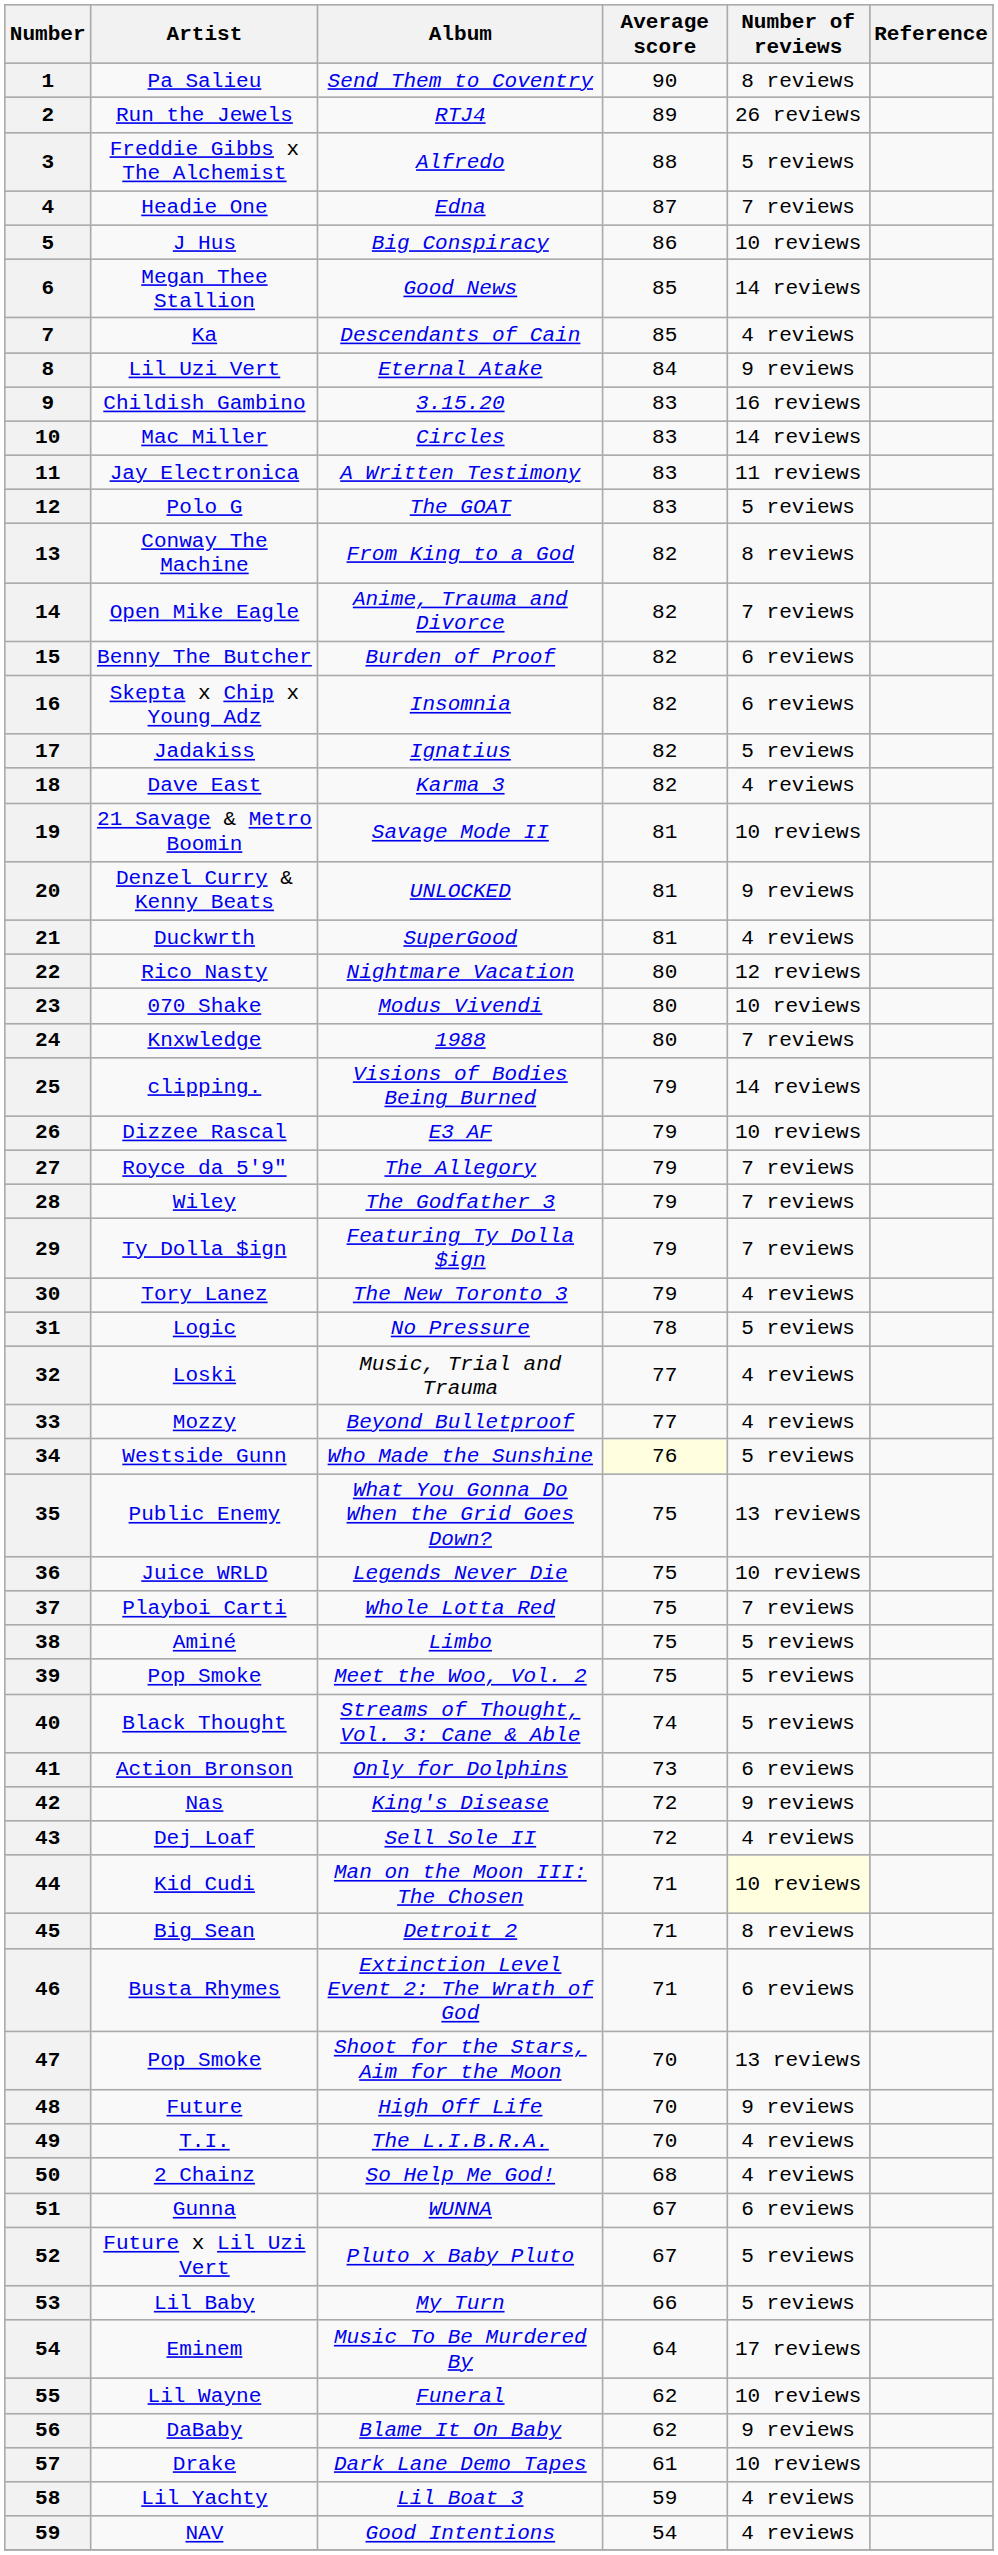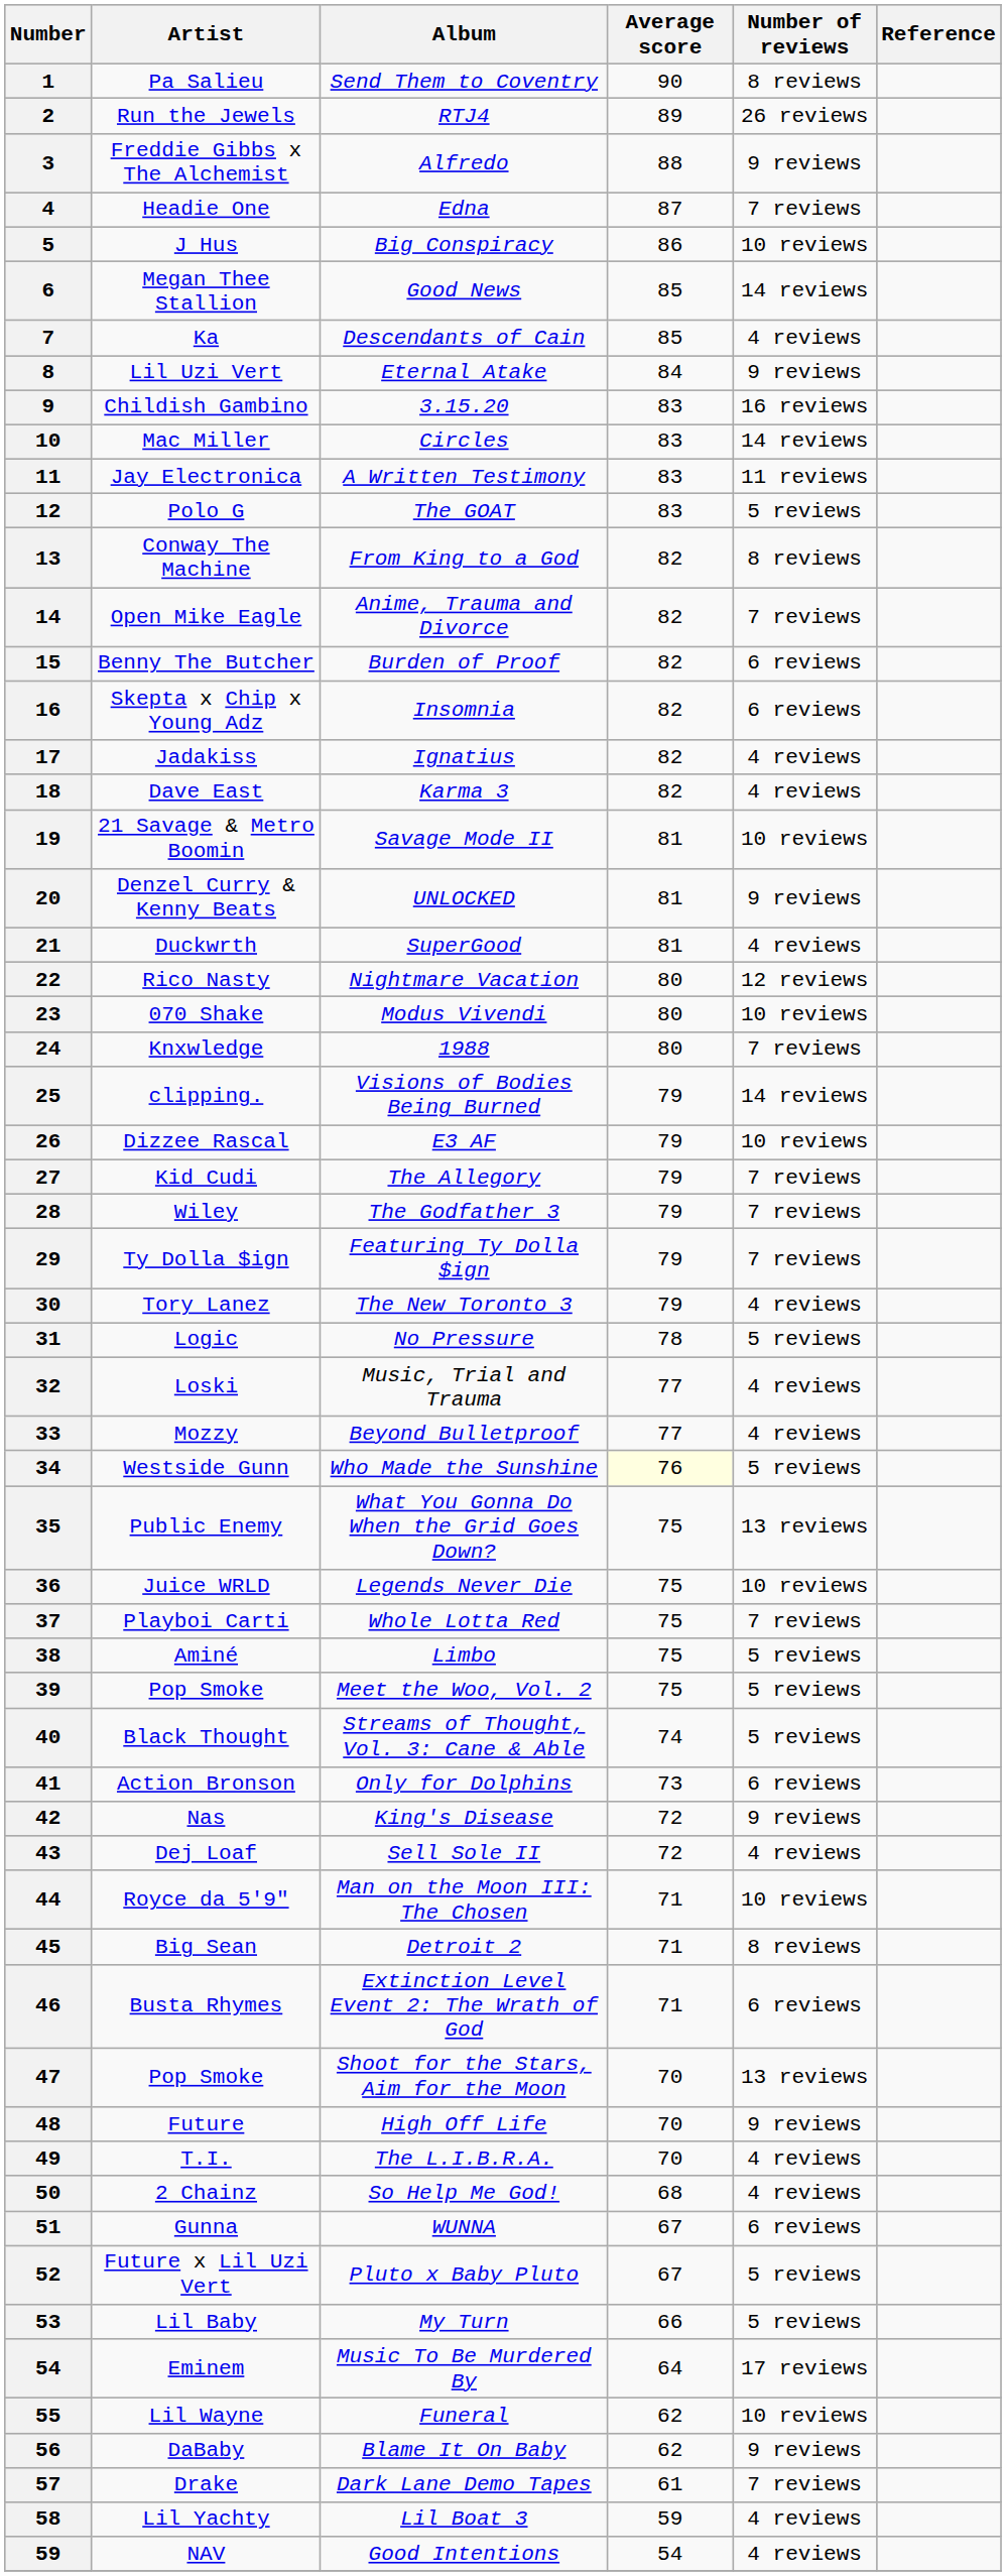 <table class="wikitable sortable" style="text-align:center;">
 <tr>
 <th scope="col">Number</th>
 <th scope="col">Artist</th>
 <th scope="col">Album</th>
 <th scope="col">Average score</th>
 <th scope="col">Number of reviews</th>
 <th scope="col">Reference</th>
 </tr>
 <tr>
 <th scope="row">1</th>
 <td><a href='#'>Pa Salieu</a></td>
 <td><em><a href='#'>Send Them to Coventry</a></em></td>
 <td>90</td>
 <td>8 reviews</td>
 <td></td>
 </tr>
 <tr>
 <th scope="row">2</th>
 <td><a href='#'>Run the Jewels</a></td>
 <td><em><a href='#'>RTJ4</a></em></td>
 <td>89</td>
 <td>26 reviews</td>
 <td></td>
 </tr>
 <tr>
 <th scope="row">3</th>
 <td><a href='#'>Freddie Gibbs</a> x <a href='#'>The Alchemist</a></td>
 <td><em><a href='#'>Alfredo</a></em></td>
 <td>88</td>
-<td>5 reviews</td>
+<td>9 reviews</td>
 <td></td>
 </tr>
 <tr>
 <th scope="row">4</th>
 <td><a href='#'>Headie One</a></td>
 <td><em><a href='#'>Edna</a></em></td>
 <td>87</td>
 <td>7 reviews</td>
 <td></td>
 </tr>
 <tr>
 <th scope="row">5</th>
 <td><a href='#'>J Hus</a></td>
 <td><em><a href='#'>Big Conspiracy</a></em></td>
 <td>86</td>
 <td>10 reviews</td>
 <td></td>
 </tr>
 <tr>
 <th scope="row">6</th>
 <td><a href='#'>Megan Thee Stallion</a></td>
 <td><em><a href='#'>Good News</a></em></td>
 <td>85</td>
 <td>14 reviews</td>
 <td></td>
 </tr>
 <tr>
 <th scope="row">7</th>
 <td><a href='#'>Ka</a></td>
 <td><em><a href='#'>Descendants of Cain</a></em></td>
 <td>85</td>
 <td>4 reviews</td>
 <td></td>
 </tr>
 <tr>
 <th scope="row">8</th>
 <td><a href='#'>Lil Uzi Vert</a></td>
 <td><em><a href='#'>Eternal Atake</a></em></td>
 <td>84</td>
 <td>9 reviews</td>
 <td></td>
 </tr>
 <tr>
 <th scope="row">9</th>
 <td><a href='#'>Childish Gambino</a></td>
 <td><em><a href='#'>3.15.20</a></em></td>
 <td>83</td>
 <td>16 reviews</td>
 <td></td>
 </tr>
 <tr>
 <th scope="row">10</th>
 <td><a href='#'>Mac Miller</a></td>
 <td><em><a href='#'>Circles</a></em></td>
 <td>83</td>
 <td>14 reviews</td>
 <td></td>
 </tr>
 <tr>
 <th scope="row">11</th>
 <td><a href='#'>Jay Electronica</a></td>
 <td><em><a href='#'>A Written Testimony</a></em></td>
 <td>83</td>
 <td>11 reviews</td>
 <td></td>
 </tr>
 <tr>
 <th scope="row">12</th>
 <td><a href='#'>Polo G</a></td>
 <td><em><a href='#'>The GOAT</a></em></td>
 <td>83</td>
 <td>5 reviews</td>
 <td></td>
 </tr>
 <tr>
 <th scope="row">13</th>
 <td><a href='#'>Conway The Machine</a></td>
 <td><em><a href='#'>From King to a God</a></em></td>
 <td>82</td>
 <td>8 reviews</td>
 <td></td>
 </tr>
 <tr>
 <th scope="row">14</th>
 <td><a href='#'>Open Mike Eagle</a></td>
 <td><em><a href='#'>Anime, Trauma and Divorce</a></em></td>
 <td>82</td>
 <td>7 reviews</td>
 <td></td>
 </tr>
 <tr>
 <th scope="row">15</th>
 <td><a href='#'>Benny The Butcher</a></td>
 <td><em><a href='#'>Burden of Proof</a></em></td>
 <td>82</td>
 <td>6 reviews</td>
 <td></td>
 </tr>
 <tr>
 <th scope="row">16</th>
 <td><a href='#'>Skepta</a> x <a href='#'>Chip</a> x <a href='#'>Young Adz</a></td>
 <td><em><a href='#'>Insomnia</a></em></td>
 <td>82</td>
 <td>6 reviews</td>
 <td></td>
 </tr>
 <tr>
 <th scope="row">17</th>
 <td><a href='#'>Jadakiss</a></td>
 <td><em><a href='#'>Ignatius</a></em></td>
 <td>82</td>
-<td>5 reviews</td>
+<td>4 reviews</td>
 <td></td>
 </tr>
 <tr>
 <th scope="row">18</th>
 <td><a href='#'>Dave East</a></td>
 <td><em><a href='#'>Karma 3</a></em></td>
 <td>82</td>
 <td>4 reviews</td>
 <td></td>
 </tr>
 <tr>
 <th scope="row">19</th>
 <td><a href='#'>21 Savage</a> & <a href='#'>Metro Boomin</a></td>
 <td><em><a href='#'>Savage Mode II</a></em></td>
 <td>81</td>
 <td>10 reviews</td>
 <td></td>
 </tr>
 <tr>
 <th scope="row">20</th>
 <td><a href='#'>Denzel Curry</a> & <a href='#'>Kenny Beats</a></td>
 <td><em><a href='#'>UNLOCKED</a></em></td>
 <td>81</td>
 <td>9 reviews</td>
 <td></td>
 </tr>
 <tr>
 <th scope="row">21</th>
 <td><a href='#'>Duckwrth</a></td>
 <td><em><a href='#'>SuperGood</a></em></td>
 <td>81</td>
 <td>4 reviews</td>
 <td></td>
 </tr>
 <tr>
 <th scope="row">22</th>
 <td><a href='#'>Rico Nasty</a></td>
 <td><em><a href='#'>Nightmare Vacation</a></em></td>
 <td>80</td>
 <td>12 reviews</td>
 <td></td>
 </tr>
 <tr>
 <th scope="row">23</th>
 <td><a href='#'>070 Shake</a></td>
 <td><em><a href='#'>Modus Vivendi</a></em></td>
 <td>80</td>
 <td>10 reviews</td>
 <td></td>
 </tr>
 <tr>
 <th scope="row">24</th>
 <td><a href='#'>Knxwledge</a></td>
 <td><em><a href='#'>1988</a></em></td>
 <td>80</td>
 <td>7 reviews</td>
 <td></td>
 </tr>
 <tr>
 <th scope="row">25</th>
 <td><a href='#'>clipping.</a></td>
 <td><em><a href='#'>Visions of Bodies Being Burned</a></em></td>
 <td>79</td>
 <td>14 reviews</td>
 <td></td>
 </tr>
 <tr>
 <th scope="row">26</th>
 <td><a href='#'>Dizzee Rascal</a></td>
 <td><em><a href='#'>E3 AF</a></em></td>
 <td>79</td>
 <td>10 reviews</td>
 <td></td>
 </tr>
 <tr>
 <th scope="row">27</th>
-<td><a href='#'>Royce da 5'9"</a></td>
+<td><a href='#'>Kid Cudi</a></td>
 <td><em><a href='#'>The Allegory</a></em></td>
 <td>79</td>
 <td>7 reviews</td>
 <td></td>
 </tr>
 <tr>
 <th scope="row">28</th>
 <td><a href='#'>Wiley</a></td>
 <td><em><a href='#'>The Godfather 3</a></em></td>
 <td>79</td>
 <td>7 reviews</td>
 <td></td>
 </tr>
 <tr>
 <th scope="row">29</th>
 <td><a href='#'>Ty Dolla $ign</a></td>
 <td><em><a href='#'>Featuring Ty Dolla $ign</a></em></td>
 <td>79</td>
 <td>7 reviews</td>
 <td></td>
 </tr>
 <tr>
 <th scope="row">30</th>
 <td><a href='#'>Tory Lanez</a></td>
 <td><em><a href='#'>The New Toronto 3</a></em></td>
 <td>79</td>
 <td>4 reviews</td>
 <td></td>
 </tr>
 <tr>
 <th scope="row">31</th>
 <td><a href='#'>Logic</a></td>
 <td><em><a href='#'>No Pressure</a></em></td>
 <td>78</td>
 <td>5 reviews</td>
 <td></td>
 </tr>
 <tr>
 <th scope="row">32</th>
 <td><a href='#'>Loski</a></td>
 <td><em>Music, Trial and Trauma</em></td>
 <td>77</td>
 <td>4 reviews</td>
 <td></td>
 </tr>
 <tr>
 <th scope="row">33</th>
 <td><a href='#'>Mozzy</a></td>
 <td><em><a href='#'>Beyond Bulletproof</a></em></td>
 <td>77</td>
 <td>4 reviews</td>
 <td></td>
 </tr>
 <tr>
 <th scope="row">34</th>
 <td><a href='#'>Westside Gunn</a></td>
 <td><em><a href='#'>Who Made the Sunshine</a></em></td>
 <td style="background: lightyellow;">76</td>
 <td>5 reviews</td>
 <td></td>
 </tr>
 <tr>
 <th scope="row">35</th>
 <td><a href='#'>Public Enemy</a></td>
 <td><em><a href='#'>What You Gonna Do When the Grid Goes Down?</a></em></td>
 <td>75</td>
 <td>13 reviews</td>
 <td></td>
 </tr>
 <tr>
 <th scope="row">36</th>
 <td><a href='#'>Juice WRLD</a></td>
 <td><em><a href='#'>Legends Never Die</a></em></td>
 <td>75</td>
 <td>10 reviews</td>
 <td></td>
 </tr>
 <tr>
 <th scope="row">37</th>
 <td><a href='#'>Playboi Carti</a></td>
 <td><em><a href='#'>Whole Lotta Red</a></em></td>
 <td>75</td>
 <td>7 reviews</td>
 <td></td>
 </tr>
 <tr>
 <th scope="row">38</th>
 <td><a href='#'>Aminé</a></td>
 <td><em><a href='#'>Limbo</a></em></td>
 <td>75</td>
 <td>5 reviews</td>
 <td></td>
 </tr>
 <tr>
 <th scope="row">39</th>
 <td><a href='#'>Pop Smoke</a></td>
 <td><em><a href='#'>Meet the Woo, Vol. 2</a></em></td>
 <td>75</td>
 <td>5 reviews</td>
 <td></td>
 </tr>
 <tr>
 <th scope="row">40</th>
 <td><a href='#'>Black Thought</a></td>
 <td><em><a href='#'>Streams of Thought, Vol. 3: Cane & Able</a></em></td>
 <td>74</td>
 <td>5 reviews</td>
 <td></td>
 </tr>
 <tr>
 <th scope="row">41</th>
 <td><a href='#'>Action Bronson</a></td>
 <td><em><a href='#'>Only for Dolphins</a></em></td>
 <td>73</td>
 <td>6 reviews</td>
 <td></td>
 </tr>
 <tr>
 <th scope="row">42</th>
 <td><a href='#'>Nas</a></td>
 <td><em><a href='#'>King's Disease</a></em></td>
 <td>72</td>
 <td>9 reviews</td>
 <td></td>
 </tr>
 <tr>
 <th scope="row">43</th>
 <td><a href='#'>Dej Loaf</a></td>
 <td><em><a href='#'>Sell Sole II</a></em></td>
 <td>72</td>
 <td>4 reviews</td>
 <td></td>
 </tr>
 <tr>
 <th scope="row">44</th>
-<td><a href='#'>Kid Cudi</a></td>
+<td><a href='#'>Royce da 5'9"</a></td>
 <td><em><a href='#'>Man on the Moon III: The Chosen</a></em></td>
 <td>71</td>
-<td style="background: lightyellow;">10 reviews</td>
+<td>10 reviews</td>
 <td></td>
 </tr>
 <tr>
 <th scope="row">45</th>
 <td><a href='#'>Big Sean</a></td>
 <td><em><a href='#'>Detroit 2</a></em></td>
 <td>71</td>
 <td>8 reviews</td>
 <td></td>
 </tr>
 <tr>
 <th scope="row">46</th>
 <td><a href='#'>Busta Rhymes</a></td>
 <td><em><a href='#'>Extinction Level Event 2: The Wrath of God</a></em></td>
 <td>71</td>
 <td>6 reviews</td>
 <td></td>
 </tr>
 <tr>
 <th scope="row">47</th>
 <td><a href='#'>Pop Smoke</a></td>
 <td><em><a href='#'>Shoot for the Stars, Aim for the Moon</a></em></td>
 <td>70</td>
 <td>13 reviews</td>
 <td></td>
 </tr>
 <tr>
 <th scope="row">48</th>
 <td><a href='#'>Future</a></td>
 <td><em><a href='#'>High Off Life</a></em></td>
 <td>70</td>
 <td>9 reviews</td>
 <td></td>
 </tr>
 <tr>
 <th scope="row">49</th>
 <td><a href='#'>T.I.</a></td>
 <td><em><a href='#'>The L.I.B.R.A.</a></em></td>
 <td>70</td>
 <td>4 reviews</td>
 <td></td>
 </tr>
 <tr>
 <th scope="row">50</th>
 <td><a href='#'>2 Chainz</a></td>
 <td><em><a href='#'>So Help Me God!</a></em></td>
 <td>68</td>
 <td>4 reviews</td>
 <td></td>
 </tr>
 <tr>
 <th scope="row">51</th>
 <td><a href='#'>Gunna</a></td>
 <td><em><a href='#'>WUNNA</a></em></td>
 <td>67</td>
 <td>6 reviews</td>
 <td></td>
 </tr>
 <tr>
 <th scope="row">52</th>
 <td><a href='#'>Future</a> x <a href='#'>Lil Uzi Vert</a></td>
 <td><em><a href='#'>Pluto x Baby Pluto</a></em></td>
 <td>67</td>
 <td>5 reviews</td>
 <td></td>
 </tr>
 <tr>
 <th scope="row">53</th>
 <td><a href='#'>Lil Baby</a></td>
 <td><em><a href='#'>My Turn</a></em></td>
 <td>66</td>
 <td>5 reviews</td>
 <td></td>
 </tr>
 <tr>
 <th scope="row">54</th>
 <td><a href='#'>Eminem</a></td>
 <td><em><a href='#'>Music To Be Murdered By</a></em></td>
 <td>64</td>
 <td>17 reviews</td>
 <td></td>
 </tr>
 <tr>
 <th scope="row">55</th>
 <td><a href='#'>Lil Wayne</a></td>
 <td><em><a href='#'>Funeral</a></em></td>
 <td>62</td>
 <td>10 reviews</td>
 <td></td>
 </tr>
 <tr>
 <th scope="row">56</th>
 <td><a href='#'>DaBaby</a></td>
 <td><em><a href='#'>Blame It On Baby</a></em></td>
 <td>62</td>
 <td>9 reviews</td>
 <td></td>
 </tr>
 <tr>
 <th scope="row">57</th>
 <td><a href='#'>Drake</a></td>
 <td><em><a href='#'>Dark Lane Demo Tapes</a></em></td>
 <td>61</td>
-<td>10 reviews</td>
+<td>7 reviews</td>
 <td></td>
 </tr>
 <tr>
 <th scope="row">58</th>
 <td><a href='#'>Lil Yachty</a></td>
 <td><em><a href='#'>Lil Boat 3</a></em></td>
 <td>59</td>
 <td>4 reviews</td>
 <td></td>
 </tr>
 <tr>
 <th scope="row">59</th>
 <td><a href='#'>NAV</a></td>
 <td><em><a href='#'>Good Intentions</a></em></td>
 <td>54</td>
 <td>4 reviews</td>
 <td></td>
 </tr>
 <tr>
 </tr>
 </table>
